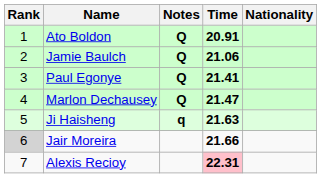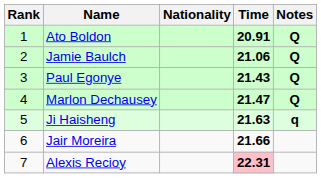 <table class="wikitable sortable" style="text-align:center">
 <tr>
 <th>Rank</th>
 <th>Name</th>
+<th>Nationality</th>
+<th>Time</th>
 <th>Notes</th>
-<th>Time</th>
-<th>Nationality</th>
 </tr>
 <tr bgcolor=ccffcc>
 <td>1</td>
 <td align=left><a href='#'>Ato Boldon</a></td>
+<td align=left></td>
+<td><strong>20.91</strong></td>
 <td><strong>Q</strong></td>
-<td><strong>20.91</strong></td>
-<td align=left></td>
 </tr>
 <tr bgcolor=ccffcc>
 <td>2</td>
 <td align=left><a href='#'>Jamie Baulch</a></td>
+<td align=left></td>
+<td><strong>21.06</strong></td>
 <td><strong>Q</strong></td>
-<td><strong>21.06</strong></td>
-<td align=left></td>
 </tr>
 <tr bgcolor=ccffcc>
 <td>3</td>
 <td align=left><a href='#'>Paul Egonye</a></td>
+<td align=left></td>
+<td><strong>21.43</strong></td>
 <td><strong>Q</strong></td>
-<td><strong>21.41</strong></td>
-<td align=left></td>
 </tr>
 <tr bgcolor=ccffcc>
 <td>4</td>
 <td align=left><a href='#'>Marlon Dechausey</a></td>
+<td align=left></td>
+<td><strong>21.47</strong></td>
 <td><strong>Q</strong></td>
-<td><strong>21.47</strong></td>
-<td align=left></td>
 </tr>
 <tr bgcolor=ddffdd>
 <td>5</td>
 <td align=left><a href='#'>Ji Haisheng</a></td>
+<td align=left></td>
+<td><strong>21.63</strong></td>
 <td><strong>q</strong></td>
-<td><strong>21.63</strong></td>
-<td align=left></td>
 </tr>
 <tr>
-<td style="background: lightgrey;">6</td>
+<td>6</td>
 <td align=left><a href='#'>Jair Moreira</a></td>
+<td align=left></td>
+<td><strong>21.66</strong></td>
 <td></td>
-<td><strong>21.66</strong></td>
-<td align=left></td>
 </tr>
 <tr>
 <td>7</td>
 <td align=left><a href='#'>Alexis Recioy</a></td>
+<td align=left></td>
+<td style="background: pink;"><strong>22.31</strong></td>
 <td></td>
-<td style="background: pink;"><strong>22.31</strong></td>
-<td align=left></td>
 </tr>
 </table>
